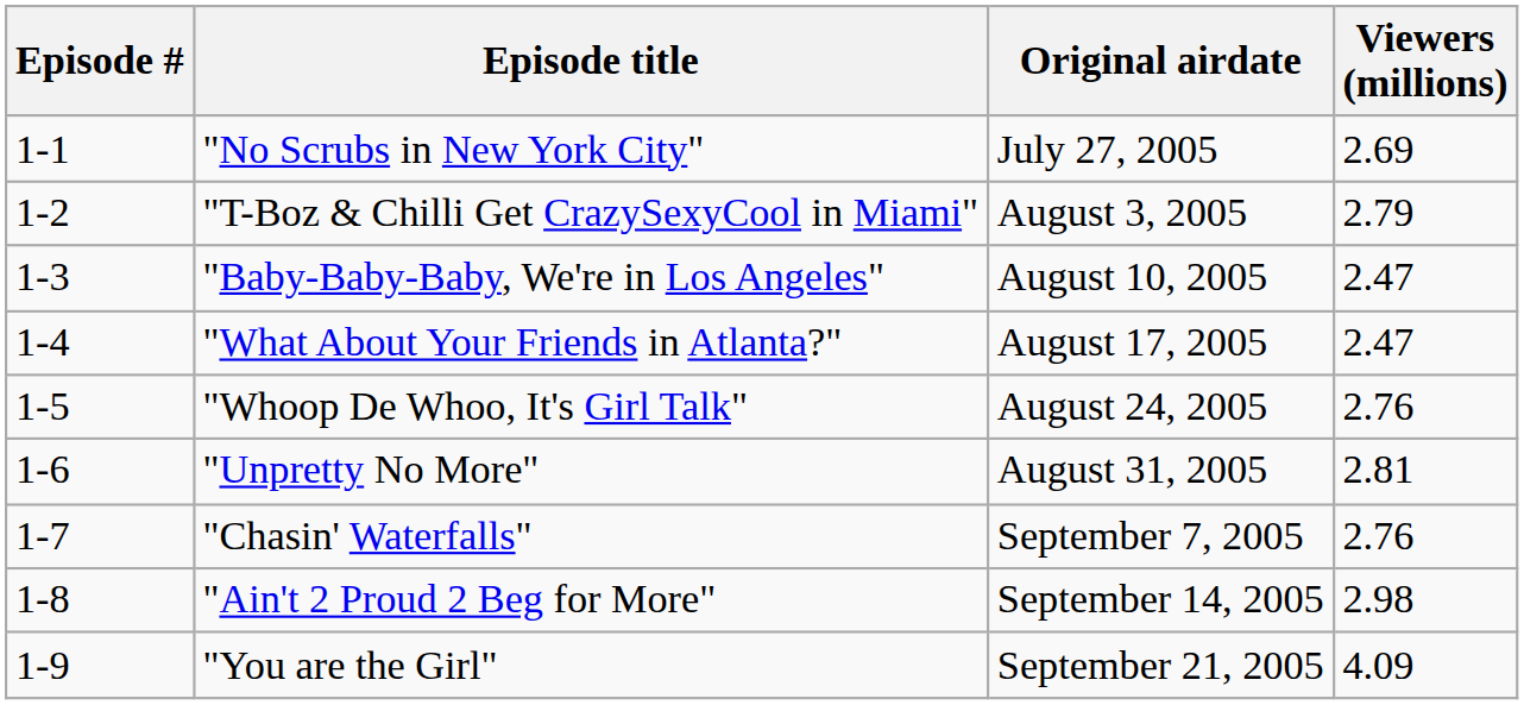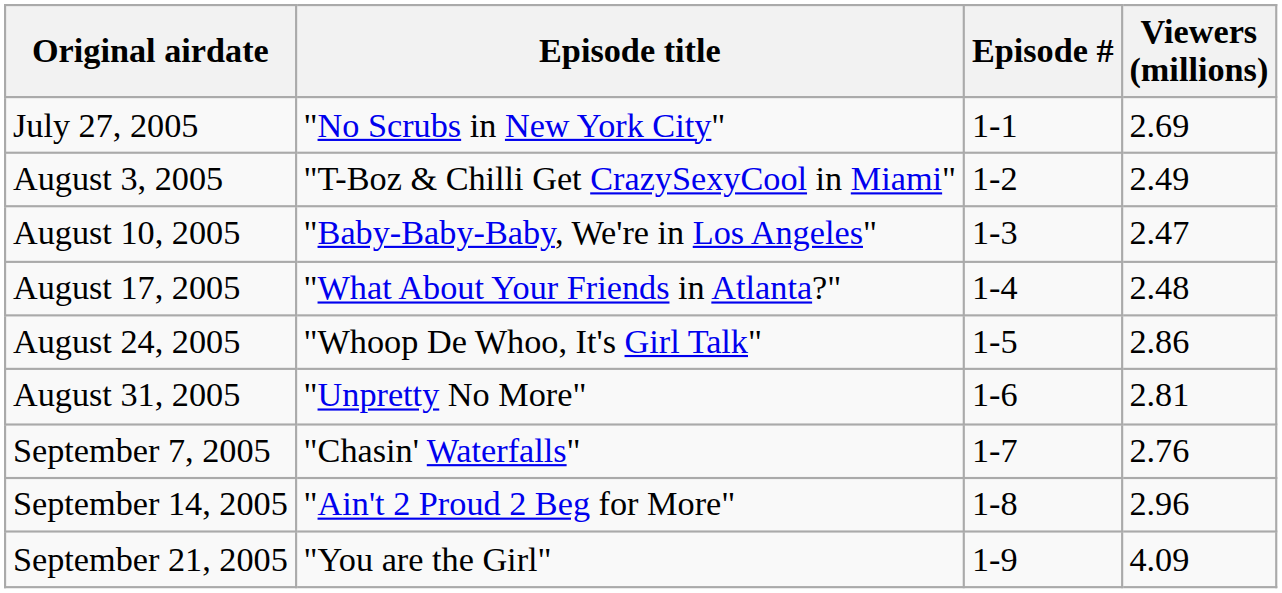 <table class="wikitable">
 <tr>
+<th>Original airdate</th>
+<th>Episode title</th>
 <th>Episode #</th>
-<th>Episode title</th>
-<th>Original airdate</th>
 <th>Viewers<br>(millions)</th>
 </tr>
 <tr>
+<td>July 27, 2005</td>
+<td>"<a href='#'>No Scrubs</a> in <a href='#'>New York City</a>"</td>
 <td>1-1</td>
-<td>"<a href='#'>No Scrubs</a> in <a href='#'>New York City</a>"</td>
-<td>July 27, 2005</td>
 <td>2.69</td>
 </tr>
 <tr>
+<td>August 3, 2005</td>
+<td>"T-Boz & Chilli Get <a href='#'>CrazySexyCool</a> in <a href='#'>Miami</a>"</td>
 <td>1-2</td>
-<td>"T-Boz & Chilli Get <a href='#'>CrazySexyCool</a> in <a href='#'>Miami</a>"</td>
-<td>August 3, 2005</td>
-<td>2.79</td>
+<td>2.49</td>
 </tr>
 <tr>
+<td>August 10, 2005</td>
+<td>"<a href='#'>Baby-Baby-Baby</a>, We're in <a href='#'>Los Angeles</a>"</td>
 <td>1-3</td>
-<td>"<a href='#'>Baby-Baby-Baby</a>, We're in <a href='#'>Los Angeles</a>"</td>
-<td>August 10, 2005</td>
 <td>2.47</td>
 </tr>
 <tr>
+<td>August 17, 2005</td>
+<td>"<a href='#'>What About Your Friends</a> in <a href='#'>Atlanta</a>?"</td>
 <td>1-4</td>
-<td>"<a href='#'>What About Your Friends</a> in <a href='#'>Atlanta</a>?"</td>
-<td>August 17, 2005</td>
-<td>2.47</td>
+<td>2.48</td>
 </tr>
 <tr>
+<td>August 24, 2005</td>
+<td>"Whoop De Whoo, It's <a href='#'>Girl Talk</a>"</td>
 <td>1-5</td>
-<td>"Whoop De Whoo, It's <a href='#'>Girl Talk</a>"</td>
-<td>August 24, 2005</td>
+<td>2.86</td>
+</tr>
+<tr>
+<td>August 31, 2005</td>
+<td>"<a href='#'>Unpretty</a> No More"</td>
+<td>1-6</td>
+<td>2.81</td>
+</tr>
+<tr>
+<td>September 7, 2005</td>
+<td>"Chasin' <a href='#'>Waterfalls</a>"</td>
+<td>1-7</td>
 <td>2.76</td>
 </tr>
 <tr>
-<td>1-6</td>
-<td>"<a href='#'>Unpretty</a> No More"</td>
-<td>August 31, 2005</td>
-<td>2.81</td>
+<td>September 14, 2005</td>
+<td>"<a href='#'>Ain't 2 Proud 2 Beg</a> for More"</td>
+<td>1-8</td>
+<td>2.96</td>
 </tr>
 <tr>
-<td>1-7</td>
-<td>"Chasin' <a href='#'>Waterfalls</a>"</td>
-<td>September 7, 2005</td>
-<td>2.76</td>
-</tr>
-<tr>
-<td>1-8</td>
-<td>"<a href='#'>Ain't 2 Proud 2 Beg</a> for More"</td>
-<td>September 14, 2005</td>
-<td>2.98</td>
-</tr>
-<tr>
+<td>September 21, 2005</td>
+<td>"You are the Girl"</td>
 <td>1-9</td>
-<td>"You are the Girl"</td>
-<td>September 21, 2005</td>
 <td>4.09</td>
 </tr>
 </table>
